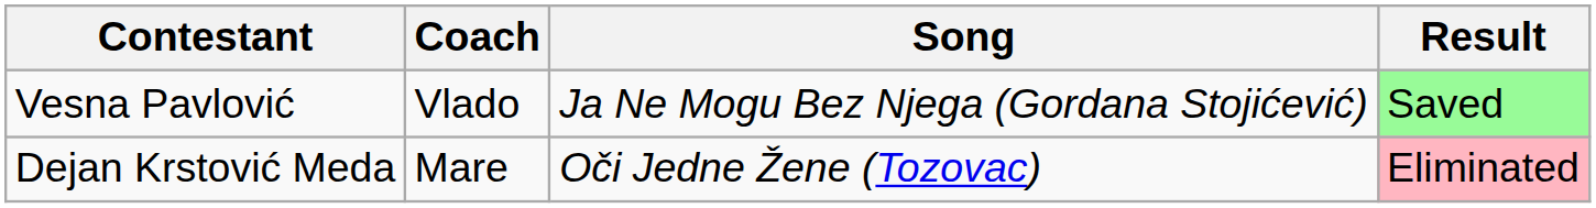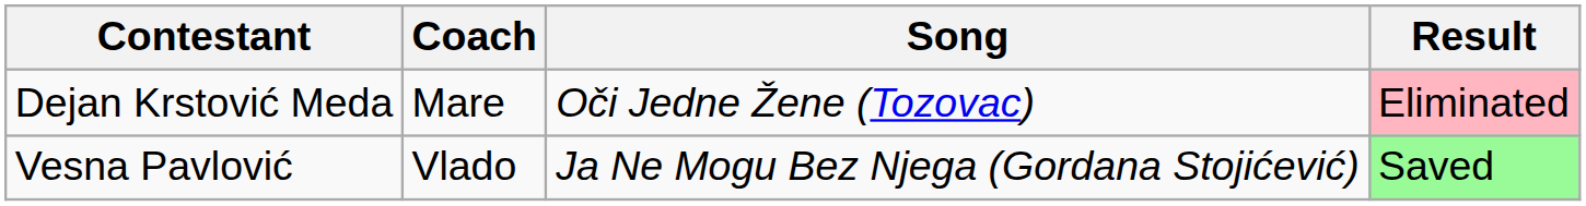 <table class="wikitable">
 <tr>
 <th>Contestant</th>
 <th>Coach</th>
 <th>Song</th>
 <th>Result</th>
 </tr>
 <tr>
+<td>Dejan Krstović Meda</td>
+<td>Mare</td>
+<td><em>Oči Jedne Žene (<a href='#'>Tozovac</a>)</em></td>
+<td style="background:lightpink;">Eliminated</td>
+</tr>
+<tr>
 <td>Vesna Pavlović</td>
 <td>Vlado</td>
 <td><em>Ja Ne Mogu Bez Njega (Gordana Stojićević)</em></td>
 <td style="background:palegreen;">Saved</td>
 </tr>
-<tr>
-<td>Dejan Krstović Meda</td>
-<td>Mare</td>
-<td><em>Oči Jedne Žene (<a href='#'>Tozovac</a>)</em></td>
-<td style="background:lightpink;">Eliminated</td>
-</tr>
 </table>
